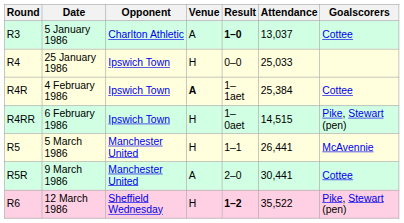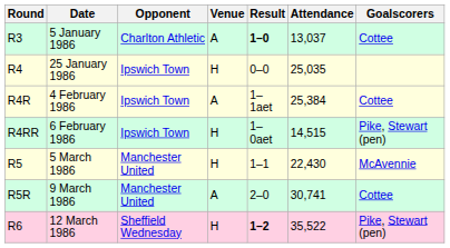 <table class="wikitable">
 <tr>
 <th>Round</th>
 <th>Date</th>
 <th>Opponent</th>
 <th>Venue</th>
 <th>Result</th>
 <th>Attendance</th>
 <th>Goalscorers</th>
 </tr>
 <tr style="background-color: #d0ffe3;">
 <td>R3</td>
 <td>5 January 1986</td>
 <td><a href='#'>Charlton Athletic</a></td>
 <td>A</td>
 <td><strong>1–0</strong></td>
 <td>13,037</td>
 <td><a href='#'>Cottee</a></td>
 </tr>
 <tr style="background-color: #ffffdd;">
 <td>R4</td>
 <td>25 January 1986</td>
 <td><a href='#'>Ipswich Town</a></td>
 <td>H</td>
 <td>0–0</td>
-<td>25,033</td>
+<td>25,035</td>
 <td></td>
 </tr>
 <tr style="background-color: #ffffdd;">
 <td>R4R</td>
 <td>4 February 1986</td>
 <td><a href='#'>Ipswich Town</a></td>
-<td><strong>A</strong></td>
+<td>A</td>
 <td>1–1aet</td>
 <td>25,384</td>
 <td><a href='#'>Cottee</a></td>
 </tr>
 <tr style="background-color: #d0ffe3;">
 <td>R4RR</td>
 <td>6 February 1986</td>
 <td><a href='#'>Ipswich Town</a></td>
 <td>H</td>
 <td>1–0aet</td>
 <td>14,515</td>
 <td><a href='#'>Pike</a>, <a href='#'>Stewart</a> (pen)</td>
 </tr>
 <tr style="background-color: #ffffdd;">
 <td>R5</td>
 <td>5 March 1986</td>
 <td><a href='#'>Manchester United</a></td>
 <td>H</td>
 <td>1–1</td>
-<td>26,441</td>
+<td>22,430</td>
 <td><a href='#'>McAvennie</a></td>
 </tr>
 <tr style="background-color: #d0ffe3;">
 <td>R5R</td>
 <td>9 March 1986</td>
 <td><a href='#'>Manchester United</a></td>
 <td>A</td>
 <td>2–0</td>
-<td>30,441</td>
+<td>30,741</td>
 <td><a href='#'>Cottee</a></td>
 </tr>
 <tr style="background-color: #ffd0e3;">
 <td>R6</td>
 <td>12 March 1986</td>
 <td><a href='#'>Sheffield Wednesday</a></td>
 <td>H</td>
 <td><strong>1–2</strong></td>
 <td>35,522</td>
 <td><a href='#'>Pike</a>, <a href='#'>Stewart</a> (pen)</td>
 </tr>
 </table>
